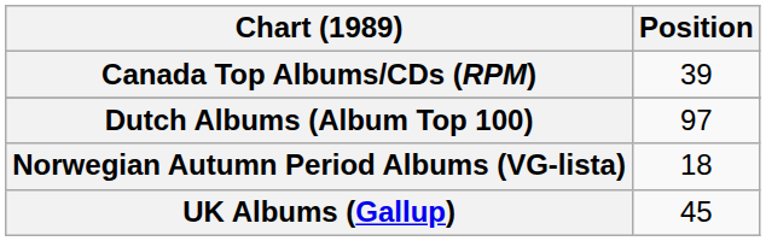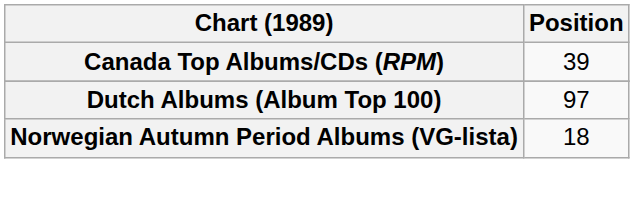 <table class="wikitable sortable plainrowheaders" style="text-align:center">
 <tr>
 <th scope="col">Chart (1989)</th>
 <th scope="col">Position</th>
 </tr>
 <tr>
 <th scope="row">Canada Top Albums/CDs (<em>RPM</em>)</th>
 <td>39</td>
 </tr>
 <tr>
 </tr>
 <tr>
 <th scope="row">Dutch Albums (Album Top 100)</th>
 <td>97</td>
 </tr>
 <tr>
 <th scope="row">Norwegian Autumn Period Albums (VG-lista)</th>
 <td>18</td>
 </tr>
-<tr>
-<th scope="row">UK Albums (<a href='#'>Gallup</a>)</th>
-<td>45</td>
-</tr>
 </table>
